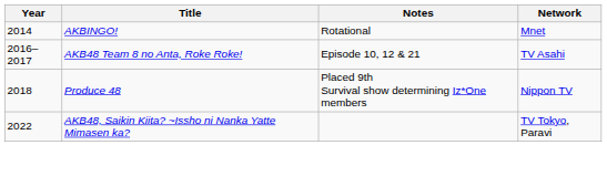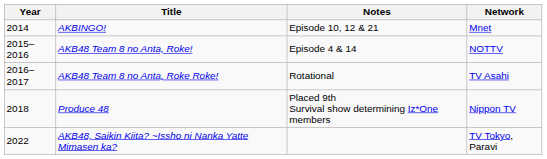 <table class="wikitable">
 <tr>
 <th scope="col">Year</th>
 <th scope="col">Title</th>
 <th scope="col">Notes</th>
 <th>Network</th>
 </tr>
 <tr>
 <td>2014</td>
 <td><em><a href='#'>AKBINGO!</a></em></td>
-<td>Rotational</td>
+<td>Episode 10, 12 & 21</td>
 <td><a href='#'>Mnet</a></td>
+</tr>
+<tr>
+<td>2015–2016</td>
+<td><em><a href='#'>AKB48 Team 8 no Anta, Roke!</a></em></td>
+<td>Episode 4 & 14</td>
+<td><a href='#'>NOTTV</a></td>
 </tr>
 <tr>
 <td>2016–2017</td>
 <td><em><a href='#'>AKB48 Team 8 no Anta, Roke Roke!</a></em></td>
-<td>Episode 10, 12 & 21</td>
+<td>Rotational</td>
 <td><a href='#'>TV Asahi</a></td>
 </tr>
 <tr>
 <td>2018</td>
 <td><em><a href='#'>Produce 48</a></em></td>
 <td>Placed 9th <br> Survival show determining <a href='#'>Iz*One</a> members</td>
 <td><a href='#'>Nippon TV</a></td>
 </tr>
 <tr>
 <td>2022</td>
 <td><em><a href='#'>AKB48, Saikin Kiita? ~Issho ni Nanka Yatte Mimasen ka?</a></em></td>
 <td></td>
 <td><a href='#'>TV Tokyo</a>, Paravi</td>
 </tr>
 </table>
